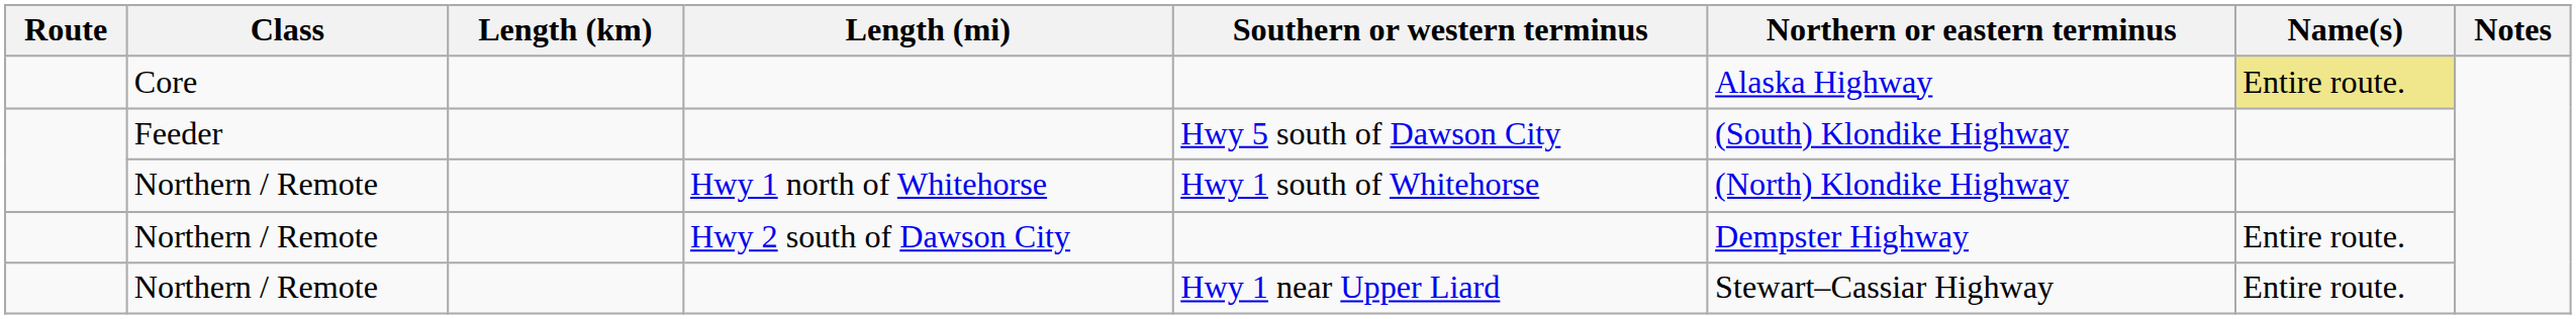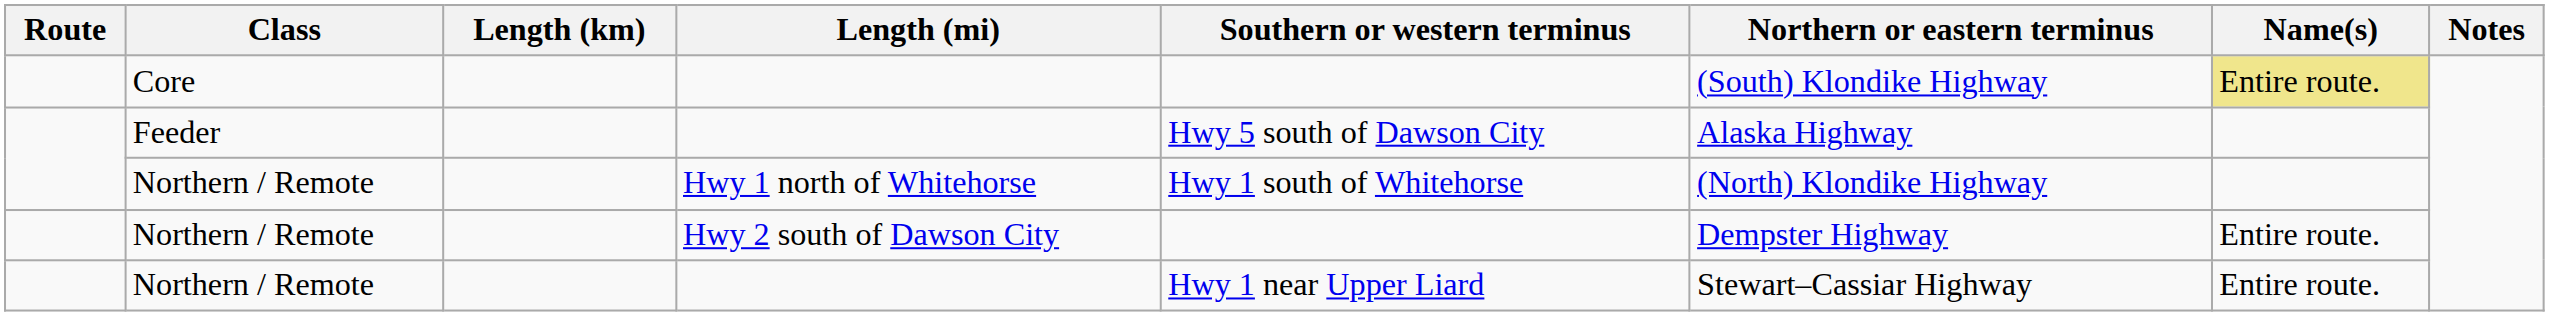 <table class="wikitable sortable" width="100%">
 <tr>
 <th>Route</th>
 <th>Class</th>
 <th>Length (km)</th>
 <th>Length (mi)</th>
 <th class="unsortable">Southern or western terminus</th>
 <th class="unsortable">Northern or eastern terminus</th>
 <th class="unsortable">Name(s)</th>
 <th class="unsortable">Notes</th>
 </tr>
 <tr>
 <td></td>
 <td>Core</td>
 <td></td>
 <td></td>
 <td></td>
-<td><a href='#'>Alaska Highway</a></td>
+<td><a href='#'>(South) Klondike Highway</a></td>
 <td style="background: khaki;">Entire route.</td>
 </tr>
 <tr>
 <td rowspan=2></td>
 <td>Feeder</td>
 <td></td>
 <td></td>
 <td><a href='#'>Hwy 5</a> south of <a href='#'>Dawson City</a></td>
-<td><a href='#'>(South) Klondike Highway</a></td>
+<td><a href='#'>Alaska Highway</a></td>
 <td></td>
 </tr>
 <tr>
 <td>Northern / Remote</td>
 <td></td>
 <td><a href='#'>Hwy 1</a> north of <a href='#'>Whitehorse</a></td>
 <td><a href='#'>Hwy 1</a> south of <a href='#'>Whitehorse</a></td>
 <td><a href='#'>(North) Klondike Highway</a></td>
 <td></td>
 </tr>
 <tr>
 <td></td>
 <td>Northern / Remote</td>
 <td></td>
 <td><a href='#'>Hwy 2</a> south of <a href='#'>Dawson City</a></td>
 <td></td>
 <td><a href='#'>Dempster Highway</a></td>
 <td>Entire route.</td>
 </tr>
 <tr>
 <td></td>
 <td>Northern / Remote</td>
 <td></td>
 <td></td>
 <td><a href='#'>Hwy 1</a> near <a href='#'>Upper Liard</a></td>
 <td>Stewart–Cassiar Highway</td>
 <td>Entire route.</td>
 </tr>
 </table>
